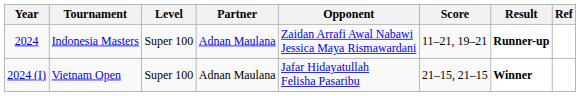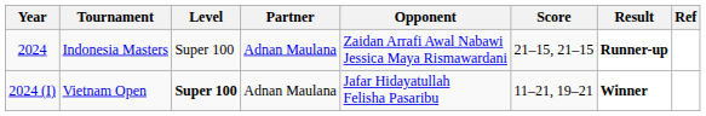 <table class="sortable wikitable" style="font-size: 90%;">
 <tr>
 <th>Year</th>
 <th>Tournament</th>
 <th>Level</th>
 <th>Partner</th>
 <th>Opponent</th>
 <th>Score</th>
 <th>Result</th>
 <th>Ref</th>
 </tr>
 <tr>
 <td align="center"><a href='#'>2024</a></td>
 <td align="left"><a href='#'>Indonesia Masters</a></td>
 <td align="left">Super 100</td>
 <td align="left"> <a href='#'>Adnan Maulana</a></td>
 <td align="left"> <a href='#'>Zaidan Arrafi Awal Nabawi</a><br> <a href='#'>Jessica Maya Rismawardani</a></td>
-<td align="left">11–21, 19–21</td>
+<td align="left">21–15, 21–15</td>
 <td style="text-align:left; background:white"> <strong>Runner-up</strong></td>
 <td style="text-align:center; background:white"></td>
 </tr>
 <tr>
 <td align="center"><a href='#'>2024 (I)</a></td>
 <td align="left"><a href='#'>Vietnam Open</a></td>
-<td align="left">Super 100</td>
+<td align="left"><strong>Super 100</strong></td>
 <td align="left"> Adnan Maulana</td>
 <td align="left"> <a href='#'>Jafar Hidayatullah</a><br> <a href='#'>Felisha Pasaribu</a></td>
-<td align="left">21–15, 21–15</td>
+<td align="left">11–21, 19–21</td>
 <td style="text-align:left; background:white"> <strong>Winner</strong></td>
 <td style="text-align:center; background:white"></td>
 </tr>
 </table>
